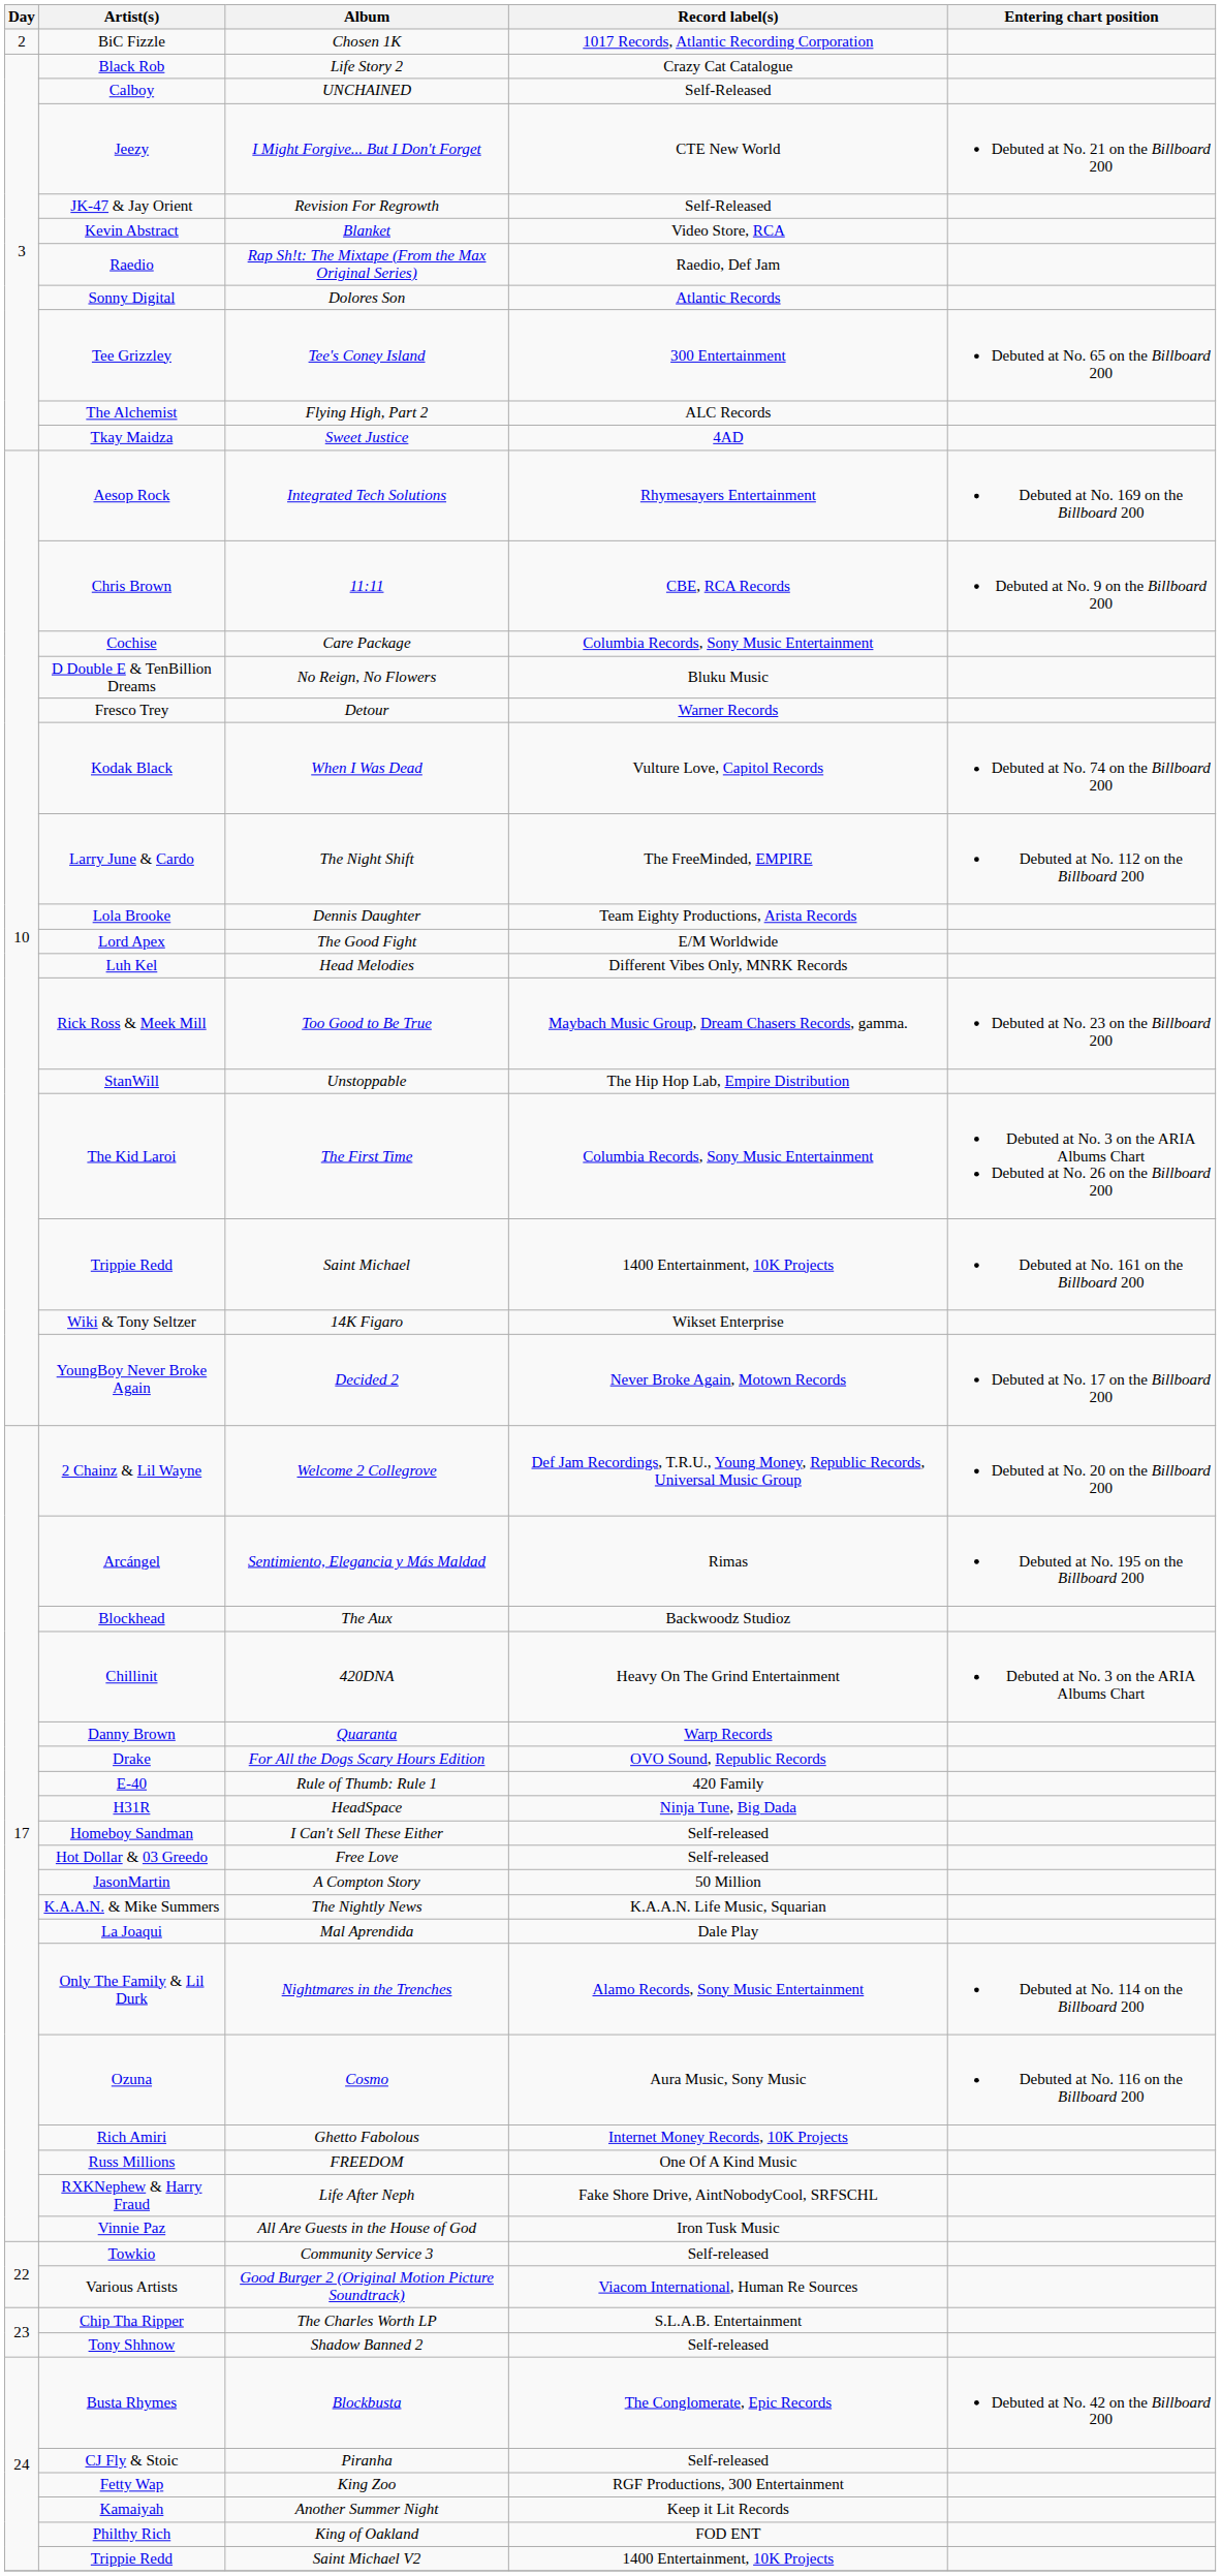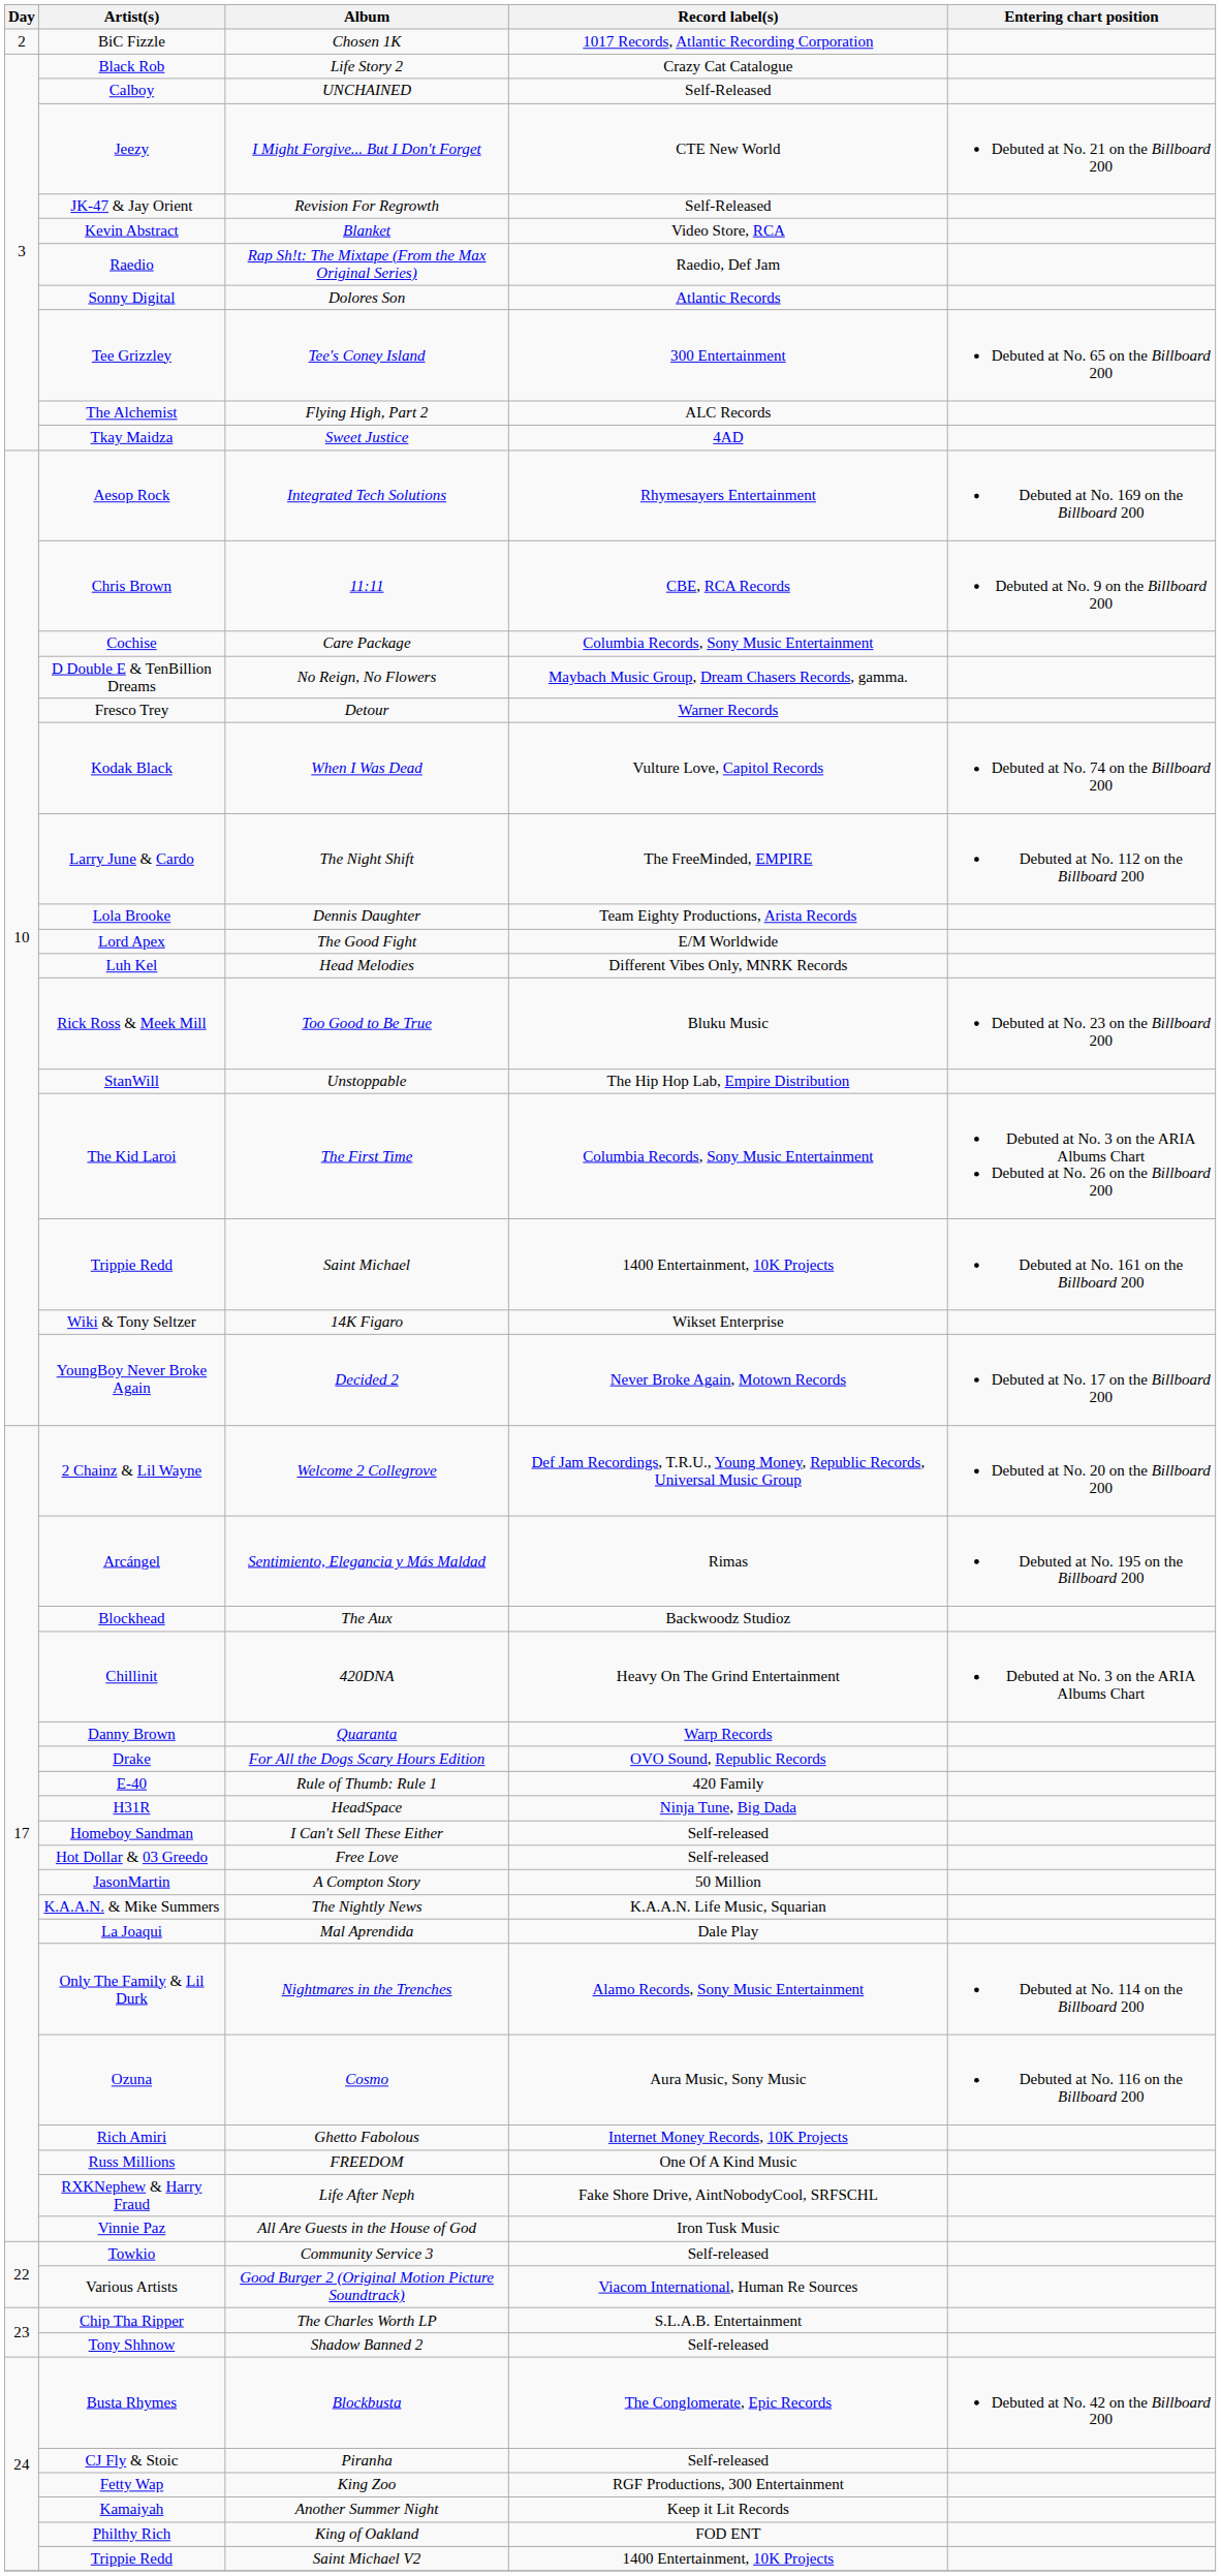 <table class="wikitable" style="text-align:center;">
 <tr>
 <th scope="col">Day</th>
 <th scope="col">Artist(s)</th>
 <th scope="col">Album</th>
 <th scope="col">Record label(s)</th>
 <th scope="col">Entering chart position</th>
 </tr>
 <tr>
 <td>2</td>
 <td>BiC Fizzle</td>
 <td><em>Chosen 1K</em></td>
 <td><a href='#'>1017 Records</a>, <a href='#'>Atlantic Recording Corporation</a></td>
 <td></td>
 </tr>
 <tr>
 <td rowspan="10">3</td>
 <td><a href='#'>Black Rob</a></td>
 <td><em>Life Story 2</em></td>
 <td>Crazy Cat Catalogue</td>
 <td></td>
 </tr>
 <tr>
 <td><a href='#'>Calboy</a></td>
 <td><em>UNCHAINED</em></td>
 <td>Self-Released</td>
 <td></td>
 </tr>
 <tr>
 <td><a href='#'>Jeezy</a></td>
 <td><em><a href='#'>I Might Forgive... But I Don't Forget</a></em></td>
 <td>CTE New World</td>
 <td><br><ul><li>Debuted at No. 21 on the <em>Billboard</em> 200</li></ul></td>
 </tr>
 <tr>
 <td><a href='#'>JK-47</a> & Jay Orient</td>
 <td><em>Revision For Regrowth</em></td>
 <td>Self-Released</td>
 <td></td>
 </tr>
 <tr>
 <td><a href='#'>Kevin Abstract</a></td>
 <td><em><a href='#'>Blanket</a></em></td>
 <td>Video Store, <a href='#'>RCA</a></td>
 <td></td>
 </tr>
 <tr>
 <td><a href='#'>Raedio</a></td>
 <td><em><a href='#'>Rap Sh!t: The Mixtape (From the Max Original Series)</a></em></td>
 <td>Raedio, Def Jam</td>
 <td></td>
 </tr>
 <tr>
 <td><a href='#'>Sonny Digital</a></td>
 <td><em>Dolores Son</em></td>
 <td><a href='#'>Atlantic Records</a></td>
 <td></td>
 </tr>
 <tr>
 <td><a href='#'>Tee Grizzley</a></td>
 <td><em><a href='#'>Tee's Coney Island</a></em></td>
 <td><a href='#'>300 Entertainment</a></td>
 <td><br><ul><li>Debuted at No. 65 on the <em>Billboard</em> 200</li></ul></td>
 </tr>
 <tr>
 <td><a href='#'>The Alchemist</a></td>
 <td><em>Flying High, Part 2</em></td>
 <td>ALC Records</td>
 <td></td>
 </tr>
 <tr>
 <td><a href='#'>Tkay Maidza</a></td>
 <td><em><a href='#'>Sweet Justice</a></em></td>
 <td><a href='#'>4AD</a></td>
 <td></td>
 </tr>
 <tr>
 <td rowspan="16">10</td>
 <td><a href='#'>Aesop Rock</a></td>
 <td><em><a href='#'>Integrated Tech Solutions</a></em></td>
 <td><a href='#'>Rhymesayers Entertainment</a></td>
 <td><br><ul><li>Debuted at No. 169 on the <em>Billboard</em> 200</li></ul></td>
 </tr>
 <tr>
 <td><a href='#'>Chris Brown</a></td>
 <td><em><a href='#'>11:11</a></em></td>
 <td><a href='#'>CBE</a>, <a href='#'>RCA Records</a></td>
 <td><br><ul><li>Debuted at No. 9 on the <em>Billboard</em> 200</li></ul></td>
 </tr>
 <tr>
 <td><a href='#'>Cochise</a></td>
 <td><em>Care Package</em></td>
 <td><a href='#'>Columbia Records</a>, <a href='#'>Sony Music Entertainment</a></td>
 <td></td>
 </tr>
 <tr>
 <td><a href='#'>D Double E</a> & TenBillion Dreams</td>
 <td><em>No Reign, No Flowers</em></td>
-<td>Bluku Music</td>
+<td><a href='#'>Maybach Music Group</a>, <a href='#'>Dream Chasers Records</a>, gamma.</td>
 <td></td>
 </tr>
 <tr>
 <td>Fresco Trey</td>
 <td><em>Detour</em></td>
 <td><a href='#'>Warner Records</a></td>
 <td></td>
 </tr>
 <tr>
 <td><a href='#'>Kodak Black</a></td>
 <td><em><a href='#'>When I Was Dead</a></em></td>
 <td>Vulture Love, <a href='#'>Capitol Records</a></td>
 <td><br><ul><li>Debuted at No. 74 on the <em>Billboard</em> 200</li></ul></td>
 </tr>
 <tr>
 <td><a href='#'>Larry June</a> & <a href='#'>Cardo</a></td>
 <td><em>The Night Shift</em></td>
 <td>The FreeMinded, <a href='#'>EMPIRE</a></td>
 <td><br><ul><li>Debuted at No. 112 on the <em>Billboard</em> 200</li></ul></td>
 </tr>
 <tr>
 <td><a href='#'>Lola Brooke</a></td>
 <td><em>Dennis Daughter</em></td>
 <td>Team Eighty Productions, <a href='#'>Arista Records</a></td>
 <td></td>
 </tr>
 <tr>
 <td><a href='#'>Lord Apex</a></td>
 <td><em>The Good Fight</em></td>
 <td>E/M Worldwide</td>
 <td></td>
 </tr>
 <tr>
 <td><a href='#'>Luh Kel</a></td>
 <td><em>Head Melodies</em></td>
 <td>Different Vibes Only, MNRK Records</td>
 <td></td>
 </tr>
 <tr>
 <td><a href='#'>Rick Ross</a> & <a href='#'>Meek Mill</a></td>
 <td><em><a href='#'>Too Good to Be True</a></em></td>
-<td><a href='#'>Maybach Music Group</a>, <a href='#'>Dream Chasers Records</a>, gamma.</td>
+<td>Bluku Music</td>
 <td><br><ul><li>Debuted at No. 23 on the <em>Billboard</em> 200</li></ul></td>
 </tr>
 <tr>
 <td><a href='#'>StanWill</a></td>
 <td><em>Unstoppable</em></td>
 <td>The Hip Hop Lab, <a href='#'>Empire Distribution</a></td>
 <td></td>
 </tr>
 <tr>
 <td><a href='#'>The Kid Laroi</a></td>
 <td><em><a href='#'>The First Time</a></em></td>
 <td><a href='#'>Columbia Records</a>, <a href='#'>Sony Music Entertainment</a></td>
 <td><br><ul><li>Debuted at No. 3 on the ARIA Albums Chart</li><li>Debuted at No. 26 on the <em>Billboard</em> 200</li></ul></td>
 </tr>
 <tr>
 <td><a href='#'>Trippie Redd</a></td>
 <td><em>Saint Michael</em></td>
 <td>1400 Entertainment, <a href='#'>10K Projects</a></td>
 <td><br><ul><li>Debuted at No. 161 on the <em>Billboard</em> 200</li></ul></td>
 </tr>
 <tr>
 <td><a href='#'>Wiki</a> & Tony Seltzer</td>
 <td><em>14K Figaro</em></td>
 <td>Wikset Enterprise</td>
 <td></td>
 </tr>
 <tr>
 <td><a href='#'>YoungBoy Never Broke Again</a></td>
 <td><em><a href='#'>Decided 2</a></em></td>
 <td><a href='#'>Never Broke Again</a>, <a href='#'>Motown Records</a></td>
 <td><br><ul><li>Debuted at No. 17 on the <em>Billboard</em> 200</li></ul></td>
 </tr>
 <tr>
 <td rowspan="19">17</td>
 <td><a href='#'>2 Chainz</a> & <a href='#'>Lil Wayne</a></td>
 <td><em><a href='#'>Welcome 2 Collegrove</a></em></td>
 <td><a href='#'>Def Jam Recordings</a>, T.R.U., <a href='#'>Young Money</a>, <a href='#'>Republic Records</a>, <a href='#'>Universal Music Group</a></td>
 <td><br><ul><li>Debuted at No. 20 on the <em>Billboard</em> 200</li></ul></td>
 </tr>
 <tr>
 <td><a href='#'>Arcángel</a></td>
 <td><em><a href='#'>Sentimiento, Elegancia y Más Maldad</a></em></td>
 <td>Rimas</td>
 <td><br><ul><li>Debuted at No. 195 on the <em>Billboard</em> 200</li></ul></td>
 </tr>
 <tr>
 <td><a href='#'>Blockhead</a></td>
 <td><em>The Aux</em></td>
 <td>Backwoodz Studioz</td>
 <td></td>
 </tr>
 <tr>
 <td><a href='#'>Chillinit</a></td>
 <td><em>420DNA</em></td>
 <td>Heavy On The Grind Entertainment</td>
 <td><br><ul><li>Debuted at No. 3 on the ARIA Albums Chart</li></ul></td>
 </tr>
 <tr>
 <td><a href='#'>Danny Brown</a></td>
 <td><em><a href='#'>Quaranta</a></em></td>
 <td><a href='#'>Warp Records</a></td>
 <td></td>
 </tr>
 <tr>
 <td><a href='#'>Drake</a></td>
 <td><em><a href='#'>For All the Dogs Scary Hours Edition</a></em></td>
 <td><a href='#'>OVO Sound</a>, <a href='#'>Republic Records</a></td>
 <td></td>
 </tr>
 <tr>
 <td><a href='#'>E-40</a></td>
 <td><em>Rule of Thumb: Rule 1</em></td>
 <td>420 Family</td>
 <td></td>
 </tr>
 <tr>
 <td><a href='#'>H31R</a></td>
 <td><em>HeadSpace</em></td>
 <td><a href='#'>Ninja Tune</a>, <a href='#'>Big Dada</a></td>
 <td></td>
 </tr>
 <tr>
 <td><a href='#'>Homeboy Sandman</a></td>
 <td><em>I Can't Sell These Either</em></td>
 <td>Self-released</td>
 <td></td>
 </tr>
 <tr>
 <td><a href='#'>Hot Dollar</a> & <a href='#'>03 Greedo</a></td>
 <td><em>Free Love</em></td>
 <td>Self-released</td>
 <td></td>
 </tr>
 <tr>
 <td><a href='#'>JasonMartin</a></td>
 <td><em>A Compton Story</em></td>
 <td>50 Million</td>
 <td></td>
 </tr>
 <tr>
 <td><a href='#'>K.A.A.N.</a> & Mike Summers</td>
 <td><em>The Nightly News</em></td>
 <td>K.A.A.N. Life Music, Squarian</td>
 <td></td>
 </tr>
 <tr>
 <td><a href='#'>La Joaqui</a></td>
 <td><em>Mal Aprendida</em></td>
 <td>Dale Play</td>
 <td></td>
 </tr>
 <tr>
 <td><a href='#'>Only The Family</a> & <a href='#'>Lil Durk</a></td>
 <td><em><a href='#'>Nightmares in the Trenches</a></em></td>
 <td><a href='#'>Alamo Records</a>, <a href='#'>Sony Music Entertainment</a></td>
 <td><br><ul><li>Debuted at No. 114 on the <em>Billboard</em> 200</li></ul></td>
 </tr>
 <tr>
 <td><a href='#'>Ozuna</a></td>
 <td><em><a href='#'>Cosmo</a></em></td>
 <td>Aura Music, Sony Music</td>
 <td><br><ul><li>Debuted at No. 116 on the <em>Billboard</em> 200</li></ul></td>
 </tr>
 <tr>
 <td><a href='#'>Rich Amiri</a></td>
 <td><em>Ghetto Fabolous</em></td>
 <td><a href='#'>Internet Money Records</a>, <a href='#'>10K Projects</a></td>
 <td></td>
 </tr>
 <tr>
 <td><a href='#'>Russ Millions</a></td>
 <td><em>FREEDOM</em></td>
 <td>One Of A Kind Music</td>
 <td></td>
 </tr>
 <tr>
 <td><a href='#'>RXKNephew</a> & <a href='#'>Harry Fraud</a></td>
 <td><em>Life After Neph</em></td>
 <td>Fake Shore Drive, AintNobodyCool, SRFSCHL</td>
 <td></td>
 </tr>
 <tr>
 <td><a href='#'>Vinnie Paz</a></td>
 <td><em>All Are Guests in the House of God</em></td>
 <td>Iron Tusk Music</td>
 <td></td>
 </tr>
 <tr>
 <td rowspan="2">22</td>
 <td><a href='#'>Towkio</a></td>
 <td><em>Community Service 3</em></td>
 <td>Self-released</td>
 <td></td>
 </tr>
 <tr>
 <td>Various Artists</td>
 <td><em><a href='#'>Good Burger 2 (Original Motion Picture Soundtrack)</a></em></td>
 <td><a href='#'>Viacom International</a>, Human Re Sources</td>
 <td></td>
 </tr>
 <tr>
 <td rowspan="2">23</td>
 <td><a href='#'>Chip Tha Ripper</a></td>
 <td><em>The Charles Worth LP</em></td>
 <td>S.L.A.B. Entertainment</td>
 <td></td>
 </tr>
 <tr>
 <td><a href='#'>Tony Shhnow</a></td>
 <td><em>Shadow Banned 2</em></td>
 <td>Self-released</td>
 <td></td>
 </tr>
 <tr>
 <td rowspan="6">24</td>
 <td><a href='#'>Busta Rhymes</a></td>
 <td><em><a href='#'>Blockbusta</a></em></td>
 <td><a href='#'>The Conglomerate</a>, <a href='#'>Epic Records</a></td>
 <td><br><ul><li>Debuted at No. 42 on the <em>Billboard</em> 200</li></ul></td>
 </tr>
 <tr>
 <td><a href='#'>CJ Fly</a> & Stoic</td>
 <td><em>Piranha</em></td>
 <td>Self-released</td>
 <td></td>
 </tr>
 <tr>
 <td><a href='#'>Fetty Wap</a></td>
 <td><em>King Zoo</em></td>
 <td>RGF Productions, 300 Entertainment</td>
 <td></td>
 </tr>
 <tr>
 <td><a href='#'>Kamaiyah</a></td>
 <td><em>Another Summer Night</em></td>
 <td>Keep it Lit Records</td>
 <td></td>
 </tr>
 <tr>
 <td><a href='#'>Philthy Rich</a></td>
 <td><em>King of Oakland</em></td>
 <td>FOD ENT</td>
 <td></td>
 </tr>
 <tr>
 <td><a href='#'>Trippie Redd</a></td>
 <td><em>Saint Michael V2</em></td>
 <td>1400 Entertainment, <a href='#'>10K Projects</a></td>
 <td></td>
 </tr>
 <tr>
 </tr>
 </table>
